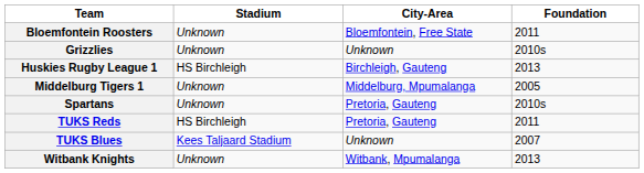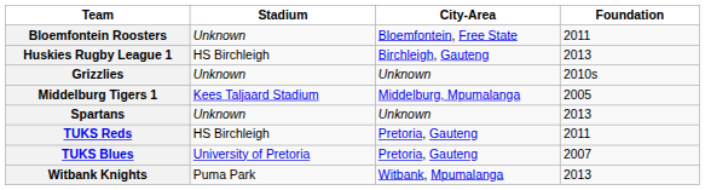 <table class="wikitable" style="width:100%; text-align:left">
 <tr>
 <th style="background:white; width:20%">Team</th>
 <th style="background:white; width:20%">Stadium</th>
 <th style="background:white; width:20%">City-Area</th>
 <th style="background:white; width:15%; text-align:centre">Foundation</th>
 </tr>
 <tr>
 <th>Bloemfontein Roosters</th>
 <td><em>Unknown</em></td>
 <td><a href='#'>Bloemfontein</a>, <a href='#'>Free State</a></td>
 <td>2011</td>
 </tr>
 <tr>
+<th>Huskies Rugby League 1</th>
+<td>HS Birchleigh</td>
+<td><a href='#'>Birchleigh</a>, <a href='#'>Gauteng</a></td>
+<td>2013</td>
+</tr>
+<tr>
 <th>Grizzlies</th>
 <td><em>Unknown</em></td>
 <td><em>Unknown</em></td>
 <td>2010s</td>
 </tr>
 <tr>
-<th>Huskies Rugby League 1</th>
-<td>HS Birchleigh</td>
-<td><a href='#'>Birchleigh</a>, <a href='#'>Gauteng</a></td>
-<td>2013</td>
-</tr>
-<tr>
 <th>Middelburg Tigers 1</th>
-<td><em>Unknown</em></td>
+<td><a href='#'>Kees Taljaard Stadium</a></td>
 <td><a href='#'>Middelburg, Mpumalanga</a></td>
 <td>2005</td>
 </tr>
 <tr>
 <th>Spartans</th>
 <td><em>Unknown</em></td>
-<td><a href='#'>Pretoria</a>, <a href='#'>Gauteng</a></td>
-<td>2010s</td>
+<td><em>Unknown</em></td>
+<td>2013</td>
 </tr>
 <tr>
 <th><a href='#'>TUKS Reds</a></th>
 <td>HS Birchleigh</td>
 <td><a href='#'>Pretoria</a>, <a href='#'>Gauteng</a></td>
 <td>2011</td>
 </tr>
 <tr>
 <th><a href='#'>TUKS Blues</a></th>
-<td><a href='#'>Kees Taljaard Stadium</a></td>
-<td><em>Unknown</em></td>
+<td><a href='#'>University of Pretoria</a></td>
+<td><a href='#'>Pretoria</a>, <a href='#'>Gauteng</a></td>
 <td>2007</td>
 </tr>
 <tr>
 <th>Witbank Knights</th>
-<td><em>Unknown</em></td>
+<td>Puma Park</td>
 <td><a href='#'>Witbank</a>, <a href='#'>Mpumalanga</a></td>
 <td>2013</td>
 </tr>
 </table>
